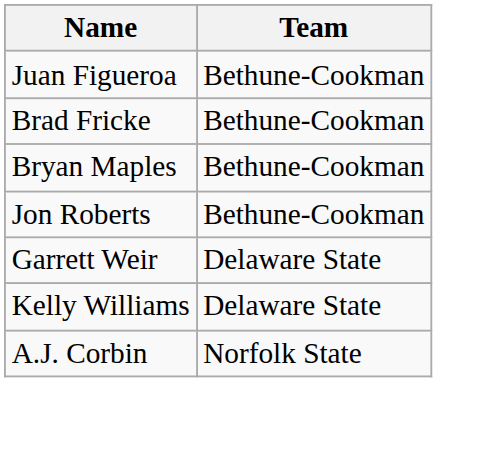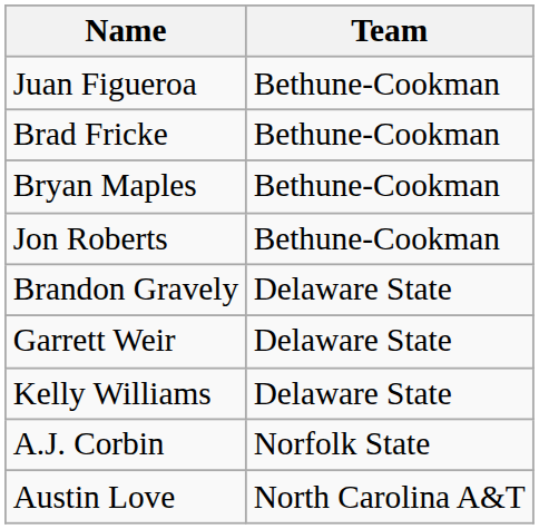 <table class=wikitable>
 <tr>
 <th>Name</th>
 <th>Team</th>
 </tr>
 <tr>
 <td>Juan Figueroa</td>
 <td>Bethune-Cookman</td>
 </tr>
 <tr>
 <td>Brad Fricke</td>
 <td>Bethune-Cookman</td>
 </tr>
 <tr>
 <td>Bryan Maples</td>
 <td>Bethune-Cookman</td>
 </tr>
 <tr>
 <td>Jon Roberts</td>
 <td>Bethune-Cookman</td>
 </tr>
 <tr>
+<td>Brandon Gravely</td>
+<td>Delaware State</td>
+</tr>
+<tr>
 <td>Garrett Weir</td>
 <td>Delaware State</td>
 </tr>
 <tr>
 <td>Kelly Williams</td>
 <td>Delaware State</td>
 </tr>
 <tr>
 <td>A.J. Corbin</td>
 <td>Norfolk State</td>
 </tr>
+<tr>
+<td>Austin Love</td>
+<td>North Carolina A&T</td>
+</tr>
 </table>
